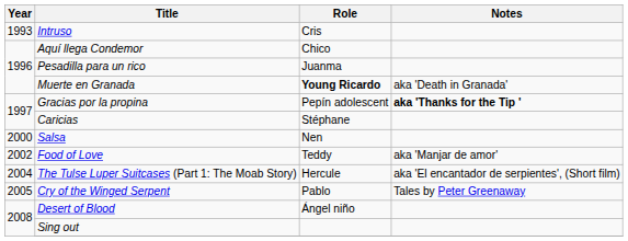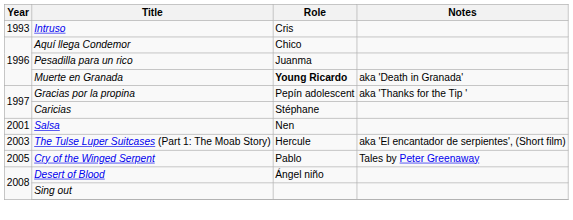 <table class="wikitable sortable">
 <tr>
 <th>Year</th>
 <th>Title</th>
 <th>Role</th>
 <th>Notes</th>
 </tr>
 <tr>
 <td>1993</td>
 <td><em><a href='#'>Intruso</a></em></td>
 <td>Cris</td>
 <td></td>
 </tr>
 <tr>
 <td rowspan=3>1996</td>
 <td><em>Aquí llega Condemor</em></td>
 <td>Chico</td>
 <td></td>
 </tr>
 <tr>
 <td><em>Pesadilla para un rico</em></td>
 <td>Juanma</td>
 <td></td>
 </tr>
 <tr>
 <td><em>Muerte en Granada</em></td>
 <td><strong>Young Ricardo</strong></td>
 <td>aka 'Death in Granada'</td>
 </tr>
 <tr>
 <td rowspan=2>1997</td>
 <td><em>Gracias por la propina</em></td>
 <td>Pepín adolescent</td>
-<td><strong>aka 'Thanks for the Tip '</strong></td>
+<td>aka 'Thanks for the Tip '</td>
 </tr>
 <tr>
 <td><em>Caricias</em></td>
 <td>Stéphane</td>
 <td></td>
 </tr>
 <tr>
-<td>2000</td>
+<td>2001</td>
 <td><em><a href='#'>Salsa</a></em></td>
 <td>Nen</td>
 <td></td>
 </tr>
 <tr>
-<td>2002</td>
-<td><em><a href='#'>Food of Love</a></em></td>
-<td>Teddy</td>
-<td>aka 'Manjar de amor'</td>
-</tr>
-<tr>
-<td>2004</td>
+<td>2003</td>
 <td><em><a href='#'>The Tulse Luper Suitcases</a></em> (Part 1: The Moab Story)</td>
 <td>Hercule</td>
 <td>aka 'El encantador de serpientes', (Short film)</td>
 </tr>
 <tr>
 <td>2005</td>
 <td><em><a href='#'>Cry of the Winged Serpent</a></em></td>
 <td>Pablo</td>
 <td>Tales by <a href='#'>Peter Greenaway</a></td>
 </tr>
 <tr>
 <td rowspan=3>2008</td>
 <td><em><a href='#'>Desert of Blood</a></em></td>
 <td>Ángel niño</td>
 <td></td>
 </tr>
 <tr>
 <td><em>Sing out</em></td>
 <td></td>
 <td></td>
 </tr>
 <tr>
 </tr>
 </table>
